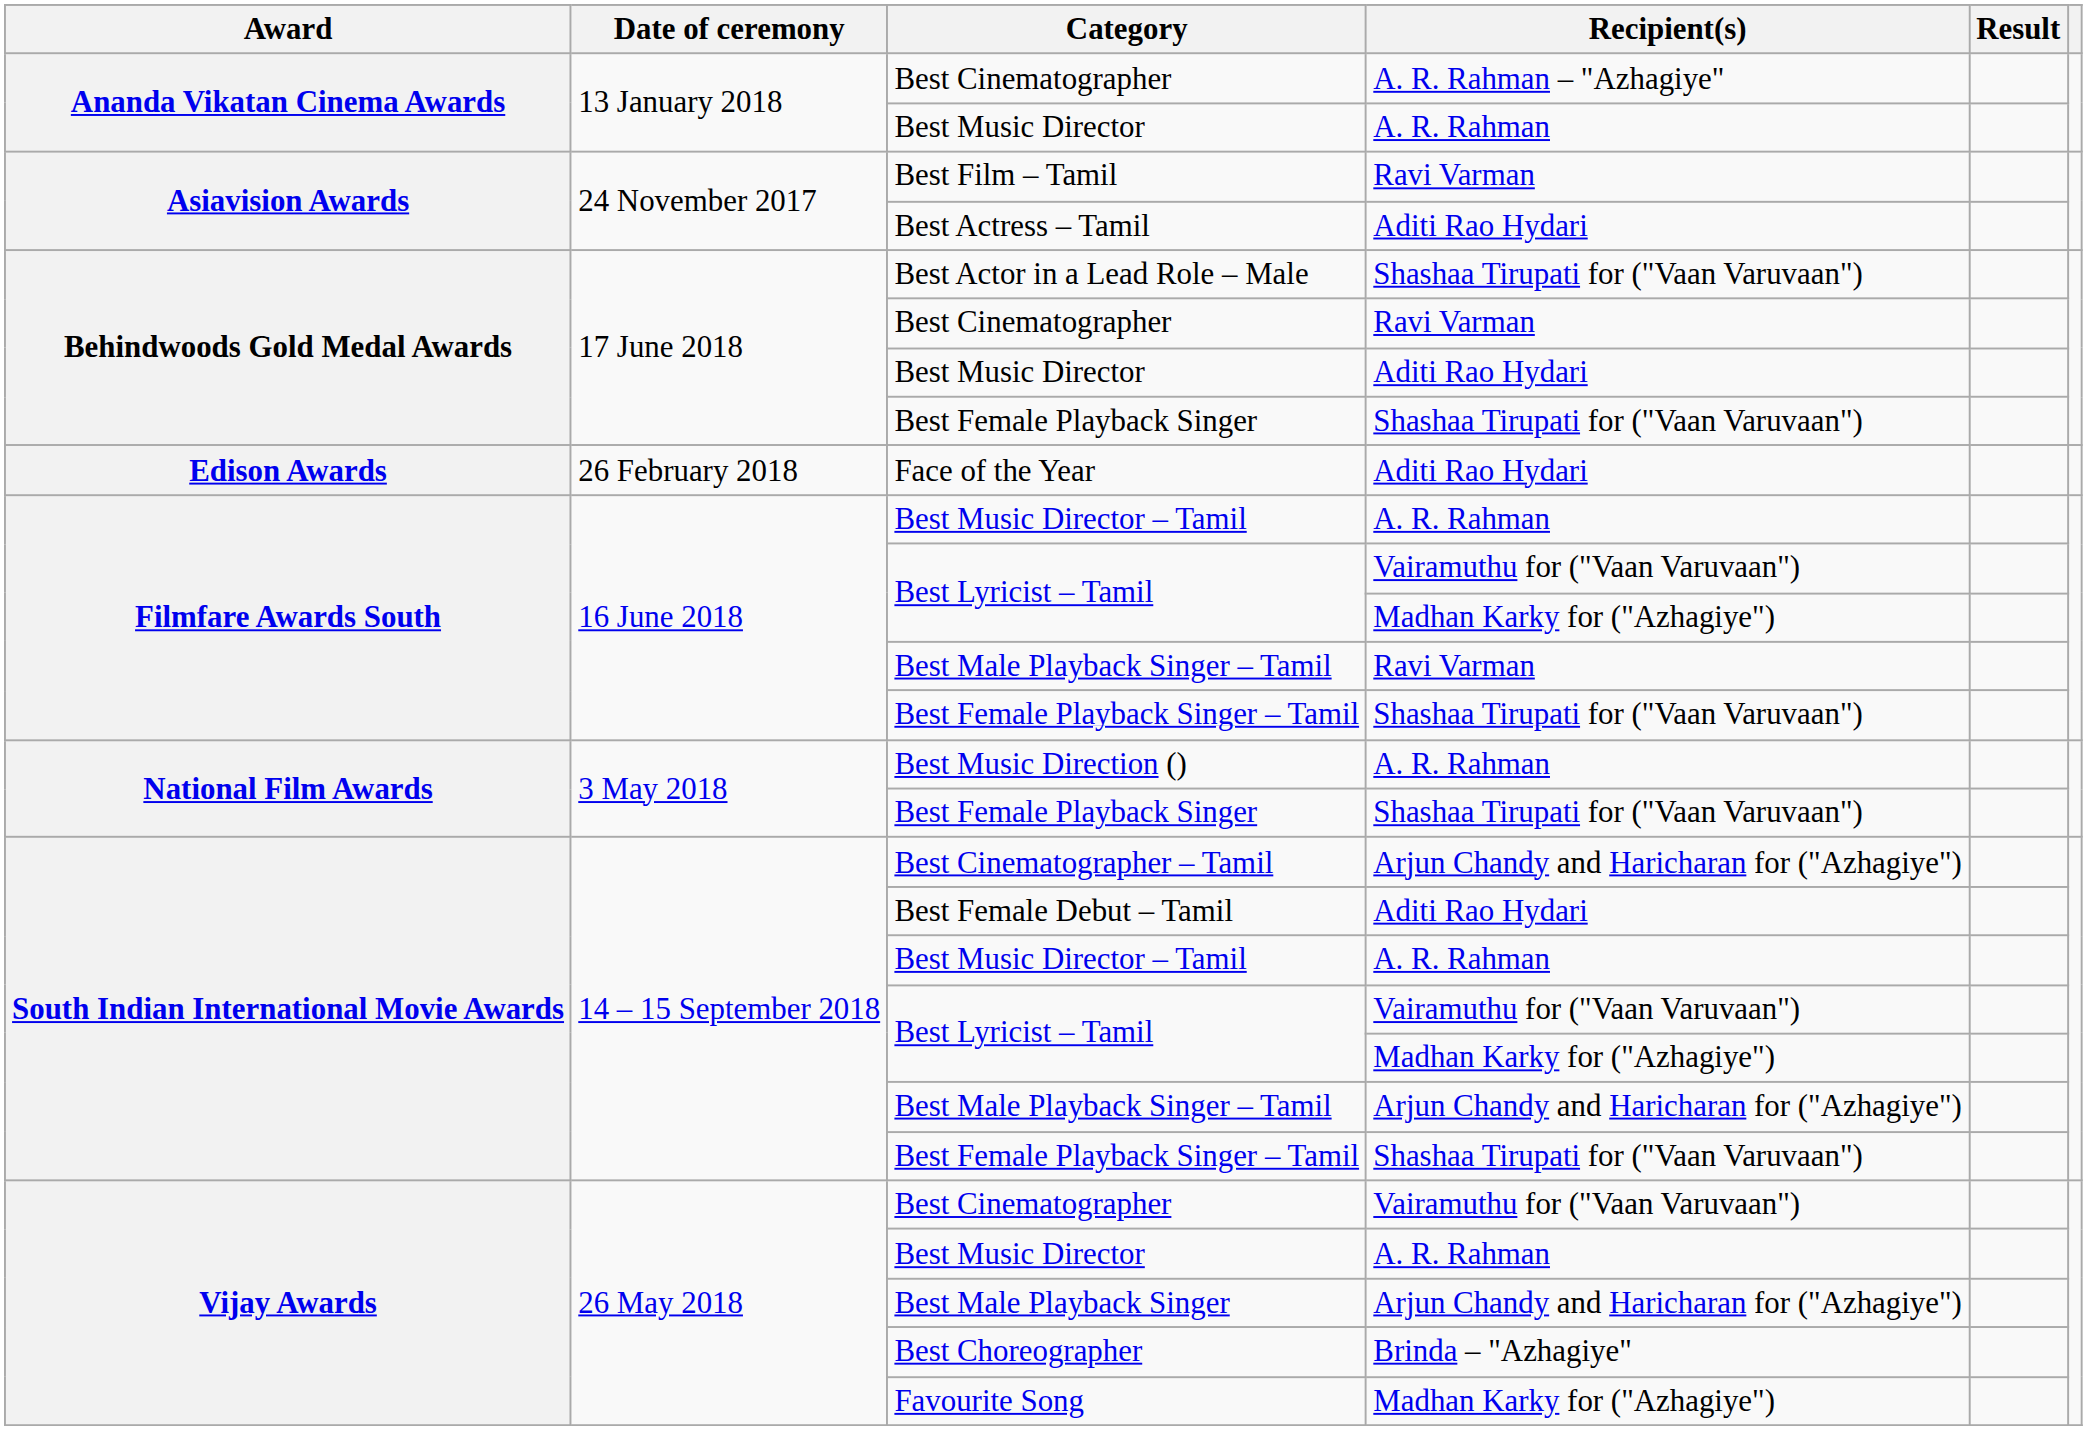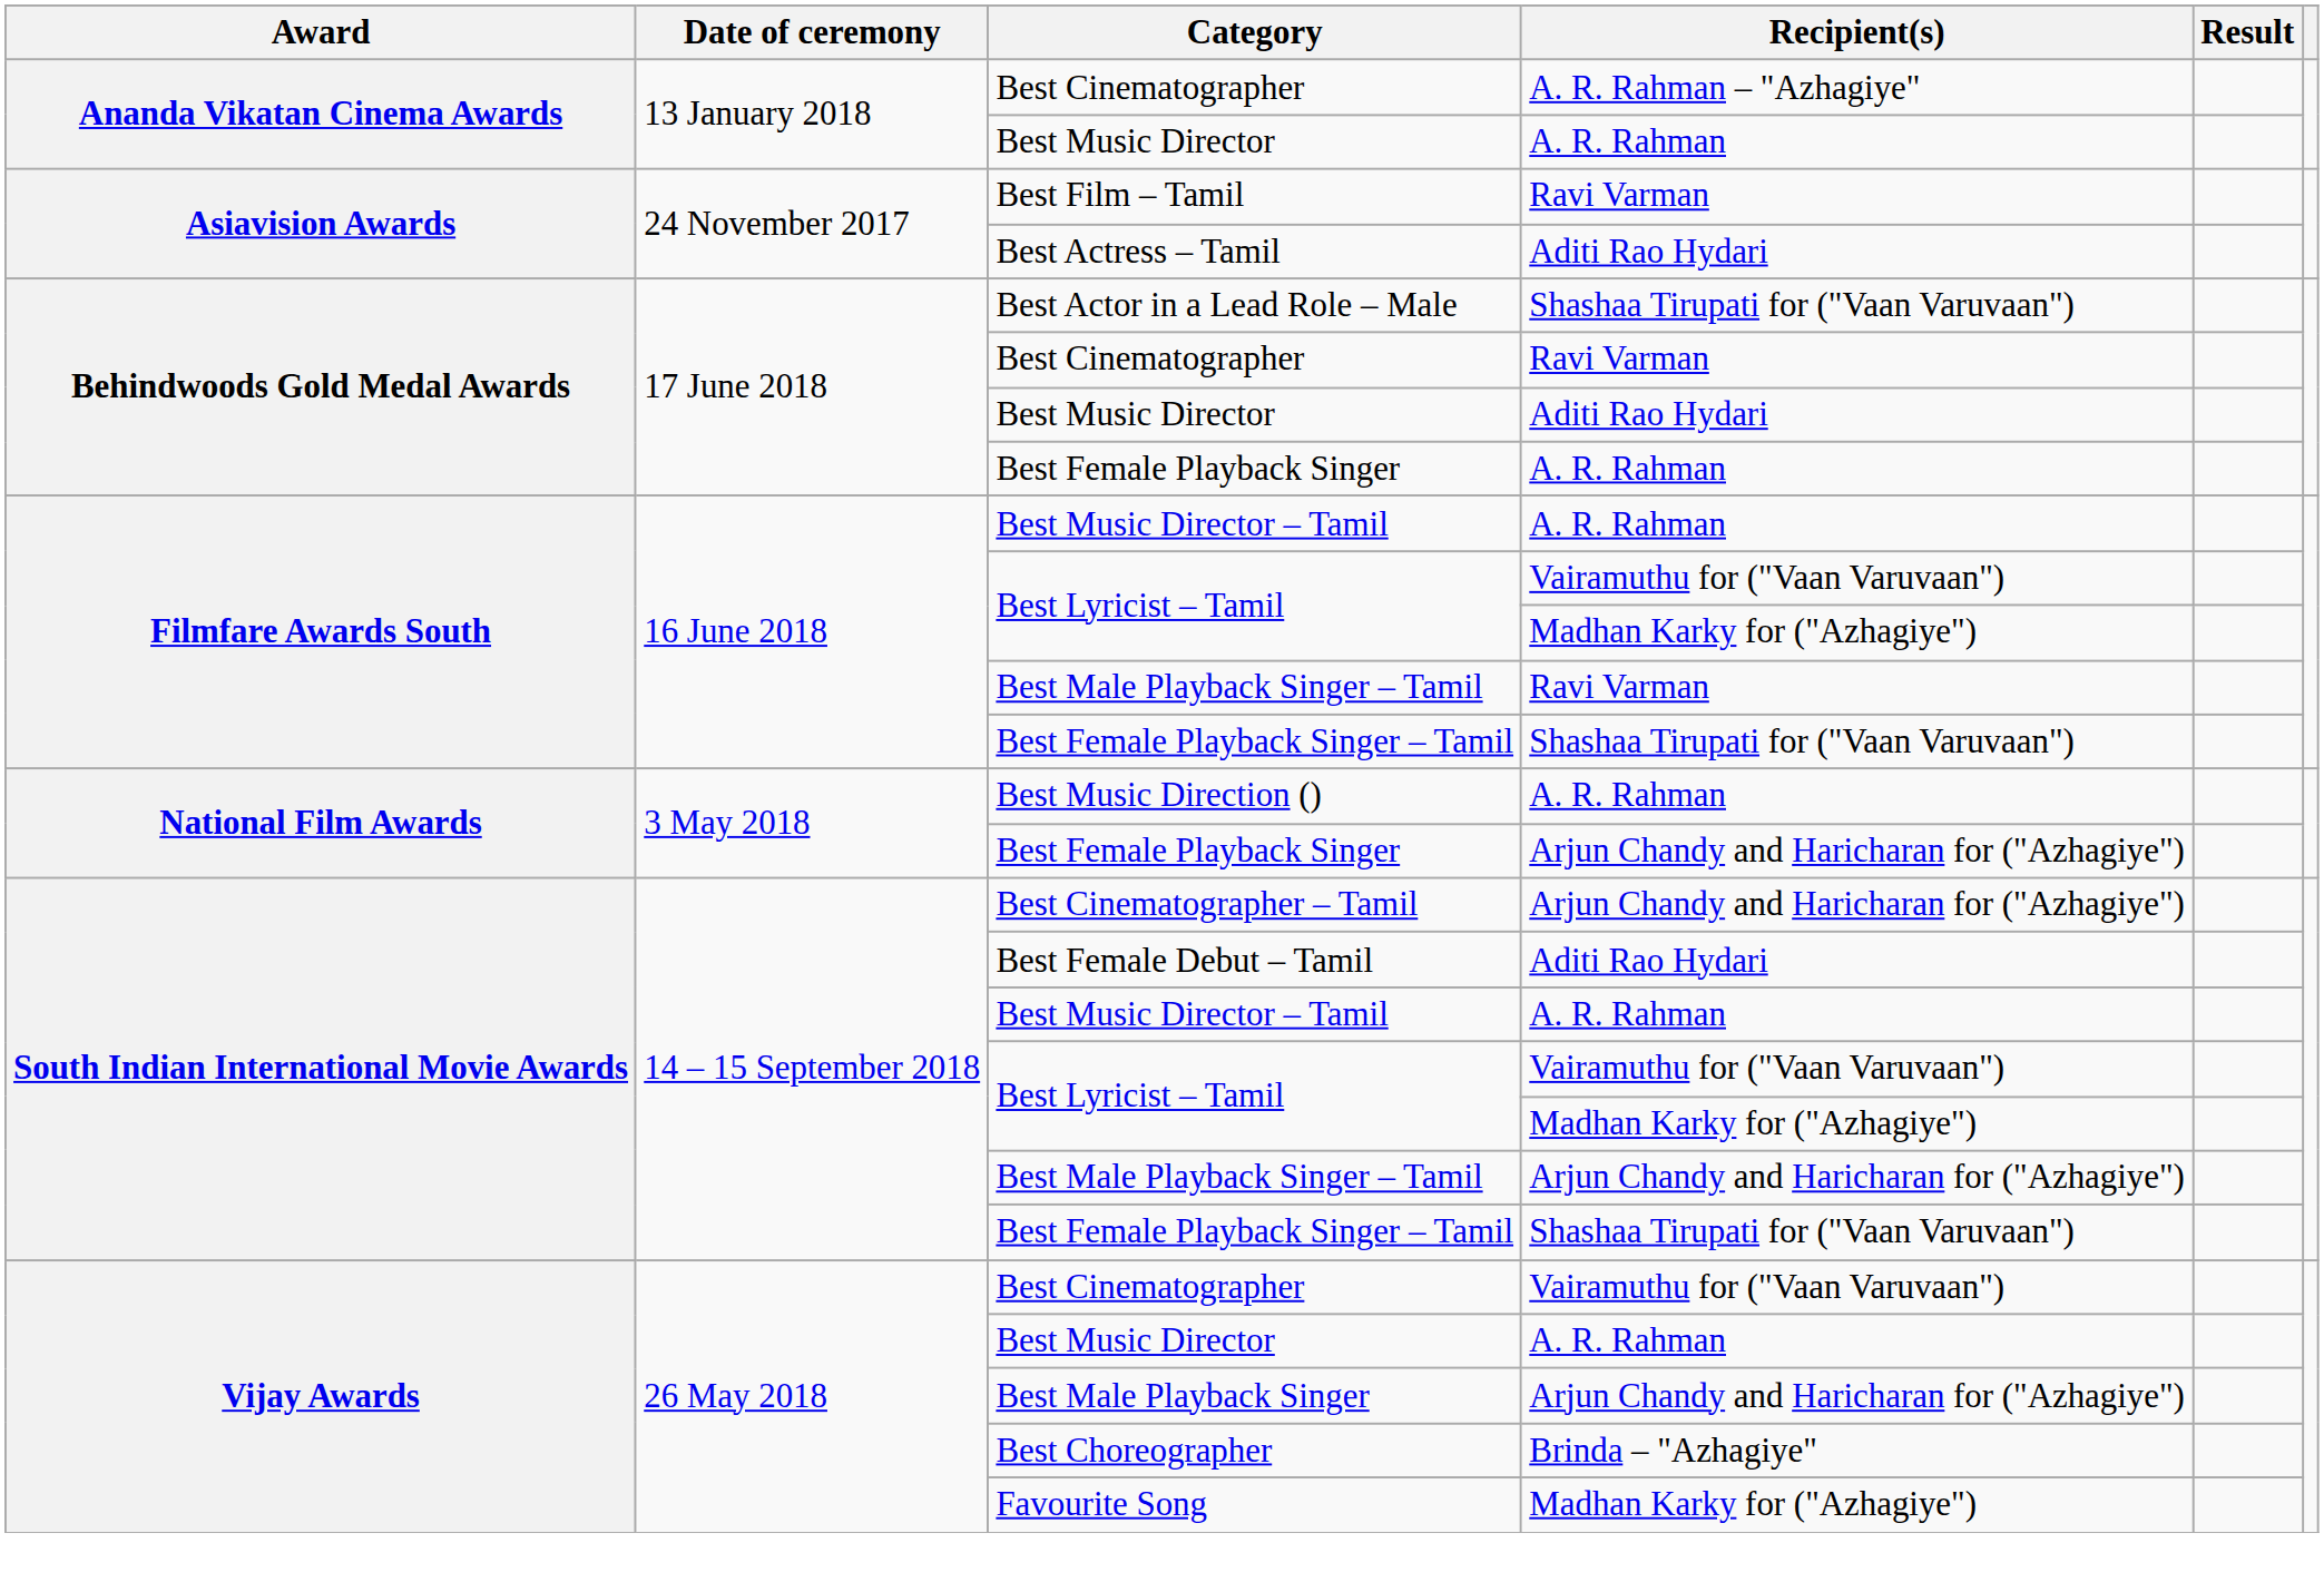 <table class="wikitable plainrowheaders sortable">
 <tr>
 <th scope="col">Award</th>
 <th scope="col">Date of ceremony</th>
 <th scope="col">Category</th>
 <th scope="col">Recipient(s)</th>
 <th scope="col" class="unsortable">Result</th>
 <th scope="col" class="unsortable"></th>
 </tr>
 <tr>
 <th scope="row" rowspan="2"><a href='#'>Ananda Vikatan Cinema Awards</a></th>
 <td rowspan="2">13 January 2018</td>
 <td>Best Cinematographer</td>
 <td><a href='#'>A. R. Rahman</a> – "Azhagiye"</td>
 <td></td>
 <td style="text-align:center;" rowspan="2"><br></td>
 </tr>
 <tr>
 <td>Best Music Director</td>
 <td><a href='#'>A. R. Rahman</a> </td>
 <td></td>
 </tr>
 <tr>
 <th scope="row" rowspan="2"><a href='#'>Asiavision Awards</a></th>
 <td rowspan="2">24 November 2017</td>
 <td>Best Film – Tamil</td>
 <td><a href='#'>Ravi Varman</a></td>
 <td></td>
 <td style="text-align:center;" rowspan="2"><br></td>
 </tr>
 <tr>
 <td>Best Actress – Tamil</td>
 <td><a href='#'>Aditi Rao Hydari</a></td>
 <td></td>
 </tr>
 <tr>
 <th scope="row" rowspan="4">Behindwoods Gold Medal Awards</th>
 <td rowspan="4">17 June 2018</td>
 <td>Best Actor in a Lead Role – Male</td>
 <td><a href='#'>Shashaa Tirupati</a> for ("Vaan Varuvaan")</td>
 <td></td>
 <td style="text-align:center;" rowspan="4"></td>
 </tr>
 <tr>
 <td>Best Cinematographer</td>
 <td><a href='#'>Ravi Varman</a></td>
 <td></td>
 </tr>
 <tr>
 <td>Best Music Director</td>
 <td><a href='#'>Aditi Rao Hydari</a></td>
 <td></td>
 </tr>
 <tr>
 <td>Best Female Playback Singer</td>
-<td><a href='#'>Shashaa Tirupati</a> for ("Vaan Varuvaan")</td>
+<td><a href='#'>A. R. Rahman</a> </td>
 <td></td>
-</tr>
-<tr>
-<th scope="row"><a href='#'>Edison Awards</a></th>
-<td>26 February 2018</td>
-<td>Face of the Year</td>
-<td><a href='#'>Aditi Rao Hydari</a></td>
-<td></td>
-<td style="text-align:center;"></td>
 </tr>
 <tr>
 <th scope="row" rowspan="5"><a href='#'>Filmfare Awards South</a></th>
 <td rowspan="5"><a href='#'>16 June 2018</a></td>
 <td><a href='#'>Best Music Director – Tamil</a></td>
 <td><a href='#'>A. R. Rahman</a></td>
 <td></td>
 <td style="text-align:center;" rowspan="5"><br></td>
 </tr>
 <tr>
 <td rowspan="2"><a href='#'>Best Lyricist – Tamil</a></td>
 <td><a href='#'>Vairamuthu</a> for ("Vaan Varuvaan")</td>
 <td></td>
 </tr>
 <tr>
 <td><a href='#'>Madhan Karky</a> for ("Azhagiye")</td>
 <td></td>
 </tr>
 <tr>
 <td><a href='#'>Best Male Playback Singer – Tamil</a></td>
 <td><a href='#'>Ravi Varman</a></td>
 <td></td>
 </tr>
 <tr>
 <td><a href='#'>Best Female Playback Singer – Tamil</a></td>
 <td><a href='#'>Shashaa Tirupati</a> for ("Vaan Varuvaan")</td>
 <td></td>
 </tr>
 <tr>
 <th scope="row" rowspan="2"><a href='#'>National Film Awards</a></th>
 <td rowspan="2"><a href='#'>3 May 2018</a></td>
 <td><a href='#'>Best Music Direction</a> ()</td>
 <td><a href='#'>A. R. Rahman</a></td>
 <td></td>
 <td style="text-align:center;" rowspan="2"></td>
 </tr>
 <tr>
 <td><a href='#'>Best Female Playback Singer</a></td>
-<td><a href='#'>Shashaa Tirupati</a> for ("Vaan Varuvaan")</td>
+<td><a href='#'>Arjun Chandy</a> and <a href='#'>Haricharan</a> for ("Azhagiye")</td>
 <td></td>
 </tr>
 <tr>
 <th scope="row" rowspan="7"><a href='#'>South Indian International Movie Awards</a></th>
 <td rowspan="7"><a href='#'>14 – 15 September 2018</a></td>
 <td><a href='#'>Best Cinematographer – Tamil</a></td>
 <td><a href='#'>Arjun Chandy</a> and <a href='#'>Haricharan</a> for ("Azhagiye")</td>
 <td></td>
 <td style="text-align:center;" rowspan="7"><br></td>
 </tr>
 <tr>
 <td>Best Female Debut – Tamil</td>
 <td><a href='#'>Aditi Rao Hydari</a></td>
 <td></td>
 </tr>
 <tr>
 <td><a href='#'>Best Music Director – Tamil</a></td>
 <td><a href='#'>A. R. Rahman</a></td>
 <td></td>
 </tr>
 <tr>
 <td rowspan="2"><a href='#'>Best Lyricist – Tamil</a></td>
 <td><a href='#'>Vairamuthu</a> for ("Vaan Varuvaan")</td>
 <td></td>
 </tr>
 <tr>
 <td><a href='#'>Madhan Karky</a> for ("Azhagiye")</td>
 <td></td>
 </tr>
 <tr>
 <td><a href='#'>Best Male Playback Singer – Tamil</a></td>
 <td><a href='#'>Arjun Chandy</a> and <a href='#'>Haricharan</a> for ("Azhagiye")</td>
 <td></td>
 </tr>
 <tr>
 <td><a href='#'>Best Female Playback Singer – Tamil</a></td>
 <td><a href='#'>Shashaa Tirupati</a> for ("Vaan Varuvaan")</td>
 <td></td>
 </tr>
 <tr>
 <th scope="row" rowspan="5"><a href='#'>Vijay Awards</a></th>
 <td rowspan="5"><a href='#'>26 May 2018</a></td>
 <td><a href='#'>Best Cinematographer</a></td>
 <td><a href='#'>Vairamuthu</a> for ("Vaan Varuvaan")</td>
 <td></td>
 <td style="text-align:center;" rowspan="5"></td>
 </tr>
 <tr>
 <td><a href='#'>Best Music Director</a></td>
 <td><a href='#'>A. R. Rahman</a></td>
 <td></td>
 </tr>
 <tr>
 <td><a href='#'>Best Male Playback Singer</a></td>
 <td><a href='#'>Arjun Chandy</a> and <a href='#'>Haricharan</a> for ("Azhagiye")</td>
 <td></td>
 </tr>
 <tr>
 <td><a href='#'>Best Choreographer</a></td>
 <td><a href='#'>Brinda</a> – "Azhagiye"</td>
 <td></td>
 </tr>
 <tr>
 <td><a href='#'>Favourite Song</a></td>
 <td><a href='#'>Madhan Karky</a> for ("Azhagiye")</td>
 <td></td>
 </tr>
 <tr>
 </tr>
 </table>
